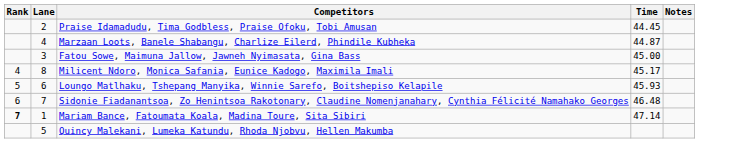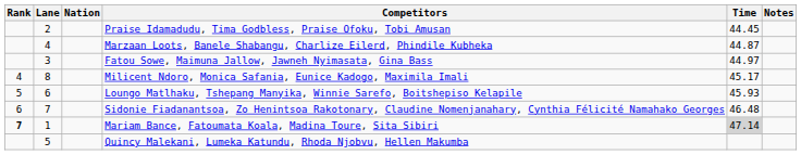 <table class="wikitable sortable" style="text-align:center">
 <tr>
 <th>Rank</th>
 <th>Lane</th>
+<th>Nation</th>
 <th>Competitors</th>
 <th>Time</th>
 <th>Notes</th>
 </tr>
 <tr>
 <td></td>
 <td>2</td>
+<td align=left></td>
 <td align=left><a href='#'>Praise Idamadudu</a>, <a href='#'>Tima Godbless</a>, <a href='#'>Praise Ofoku</a>, <a href='#'>Tobi Amusan</a></td>
 <td>44.45</td>
 <td></td>
 </tr>
 <tr>
 <td></td>
 <td>4</td>
+<td align=left></td>
 <td align=left><a href='#'>Marzaan Loots</a>, <a href='#'>Banele Shabangu</a>, <a href='#'>Charlize Eilerd</a>, <a href='#'>Phindile Kubheka</a></td>
 <td>44.87</td>
 <td></td>
 </tr>
 <tr>
 <td></td>
 <td>3</td>
+<td align=left></td>
 <td align=left><a href='#'>Fatou Sowe</a>, <a href='#'>Maimuna Jallow</a>, <a href='#'>Jawneh Nyimasata</a>, <a href='#'>Gina Bass</a></td>
-<td>45.00</td>
+<td>44.97</td>
 <td></td>
 </tr>
 <tr>
 <td>4</td>
 <td>8</td>
+<td align=left></td>
 <td align=left><a href='#'>Milicent Ndoro</a>, <a href='#'>Monica Safania</a>, <a href='#'>Eunice Kadogo</a>, <a href='#'>Maximila Imali</a></td>
 <td>45.17</td>
 <td></td>
 </tr>
 <tr>
 <td>5</td>
 <td>6</td>
+<td align=left></td>
 <td align=left><a href='#'>Loungo Matlhaku</a>, <a href='#'>Tshepang Manyika</a>, <a href='#'>Winnie Sarefo</a>, <a href='#'>Boitshepiso Kelapile</a></td>
 <td>45.93</td>
 <td></td>
 </tr>
 <tr>
 <td>6</td>
 <td>7</td>
+<td align=left></td>
 <td align=left><a href='#'>Sidonie Fiadanantsoa</a>, <a href='#'>Zo Henintsoa Rakotonary</a>, <a href='#'>Claudine Nomenjanahary</a>, <a href='#'>Cynthia Félicité Namahako Georges</a></td>
 <td>46.48</td>
 <td></td>
 </tr>
 <tr>
 <td><strong>7</strong></td>
 <td>1</td>
+<td align=left></td>
 <td align=left><a href='#'>Mariam Bance</a>, <a href='#'>Fatoumata Koala</a>, <a href='#'>Madina Toure</a>, <a href='#'>Sita Sibiri</a></td>
-<td>47.14</td>
+<td style="background: lightgrey;">47.14</td>
 <td></td>
 </tr>
 <tr>
 <td></td>
 <td>5</td>
+<td align=left></td>
 <td align=left><a href='#'>Quincy Malekani</a>, <a href='#'>Lumeka Katundu</a>, <a href='#'>Rhoda Njobvu</a>, <a href='#'>Hellen Makumba</a></td>
 <td></td>
 <td></td>
 </tr>
 </table>
